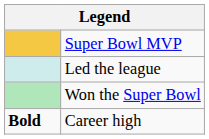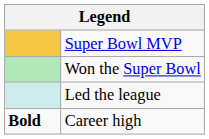 <table class="wikitable">
 <tr>
 <th colspan="2">Legend</th>
 </tr>
 <tr>
 <td style="background:#f4c842; width:3em;"></td>
 <td><a href='#'>Super Bowl MVP</a></td>
 </tr>
 <tr>
+<td style="background:#afe6ba; width:3em;"></td>
+<td>Won the <a href='#'>Super Bowl</a></td>
+</tr>
+<tr>
 <td style="background:#cfecec; width:3em;"></td>
 <td>Led the league</td>
-</tr>
-<tr>
-<td style="background:#afe6ba; width:3em;"></td>
-<td>Won the <a href='#'>Super Bowl</a></td>
 </tr>
 <tr>
 <td><strong>Bold</strong></td>
 <td>Career high</td>
 </tr>
 </table>
